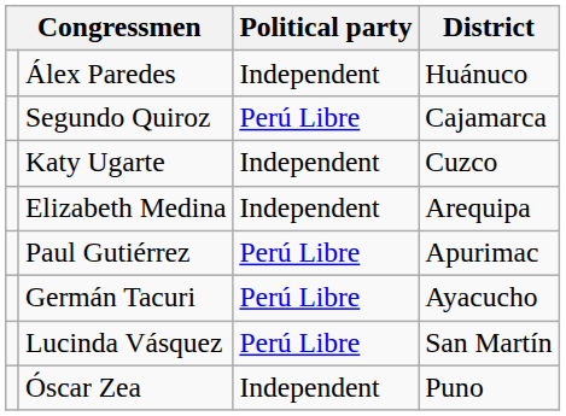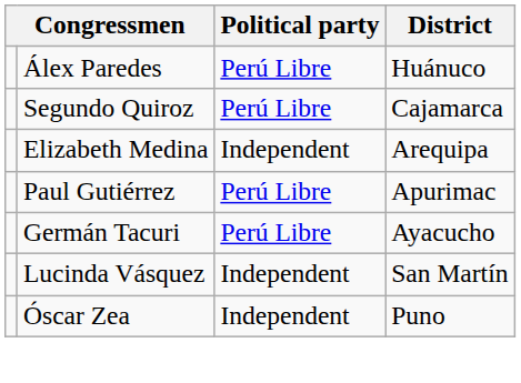 <table class="wikitable">
 <tr>
 <th colspan="2">Congressmen</th>
 <th>Political party</th>
 <th>District</th>
 </tr>
 <tr>
 <td></td>
 <td>Álex Paredes</td>
-<td>Independent</td>
+<td> <a href='#'>Perú Libre</a></td>
 <td>Huánuco</td>
 </tr>
 <tr>
 <td></td>
 <td>Segundo Quiroz</td>
 <td> <a href='#'>Perú Libre</a></td>
 <td>Cajamarca</td>
-</tr>
-<tr>
-<td></td>
-<td>Katy Ugarte</td>
-<td>Independent</td>
-<td>Cuzco</td>
 </tr>
 <tr>
 <td></td>
 <td>Elizabeth Medina</td>
 <td>Independent</td>
 <td>Arequipa</td>
 </tr>
 <tr>
 <td></td>
 <td>Paul Gutiérrez</td>
 <td> <a href='#'>Perú Libre</a></td>
 <td>Apurimac</td>
 </tr>
 <tr>
 <td></td>
 <td>Germán Tacuri</td>
 <td> <a href='#'>Perú Libre</a></td>
 <td>Ayacucho</td>
 </tr>
 <tr>
 <td></td>
 <td>Lucinda Vásquez</td>
-<td> <a href='#'>Perú Libre</a></td>
+<td>Independent</td>
 <td>San Martín</td>
 </tr>
 <tr>
 <td></td>
 <td>Óscar Zea</td>
 <td>Independent</td>
 <td>Puno</td>
 </tr>
 </table>
